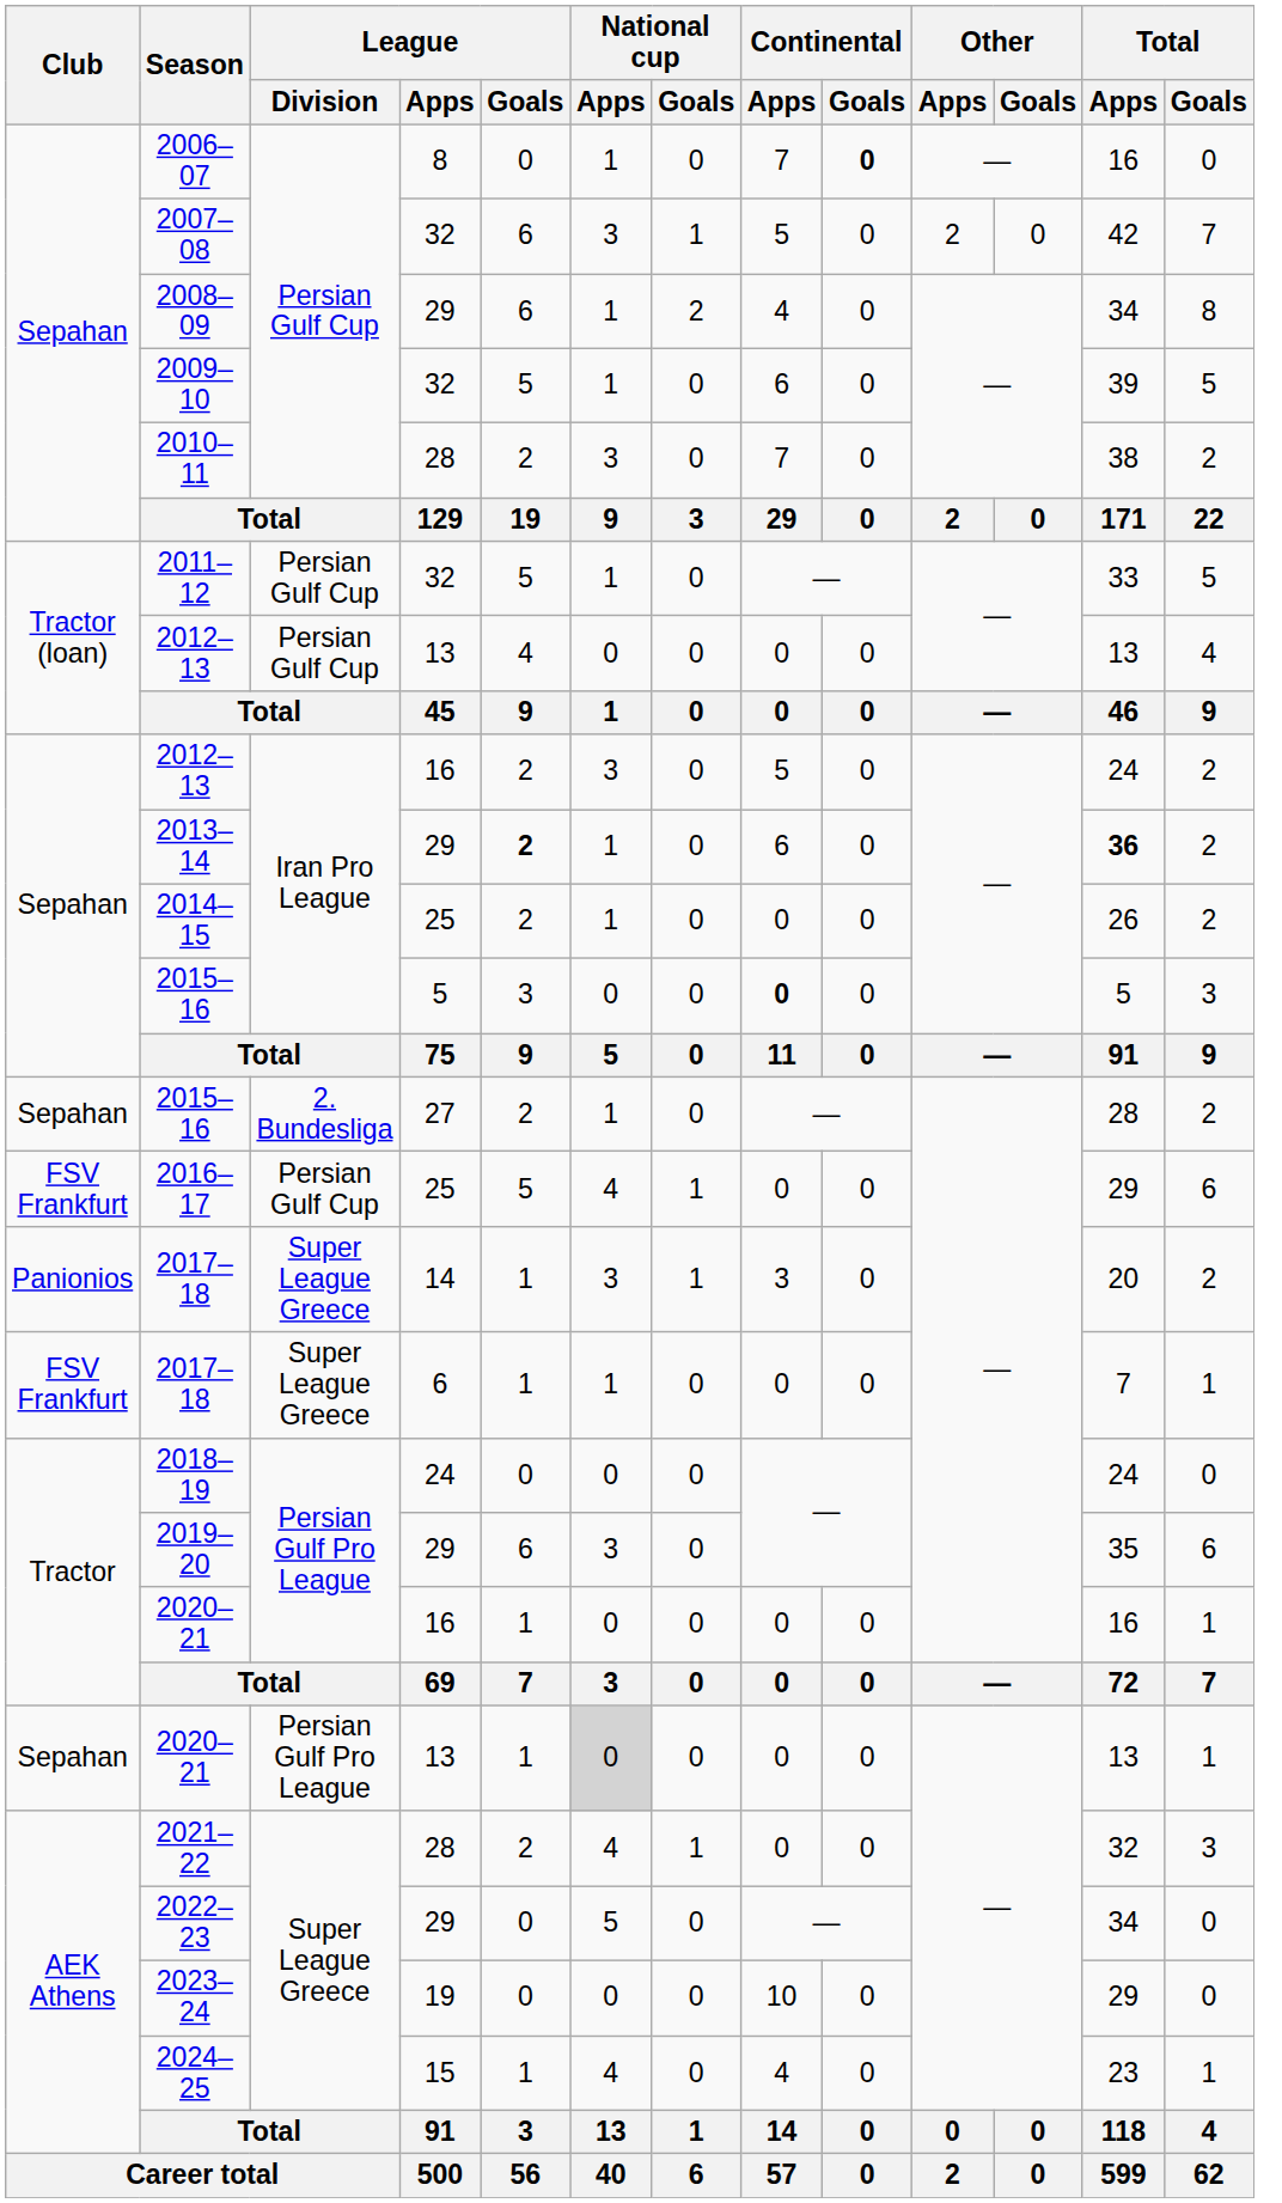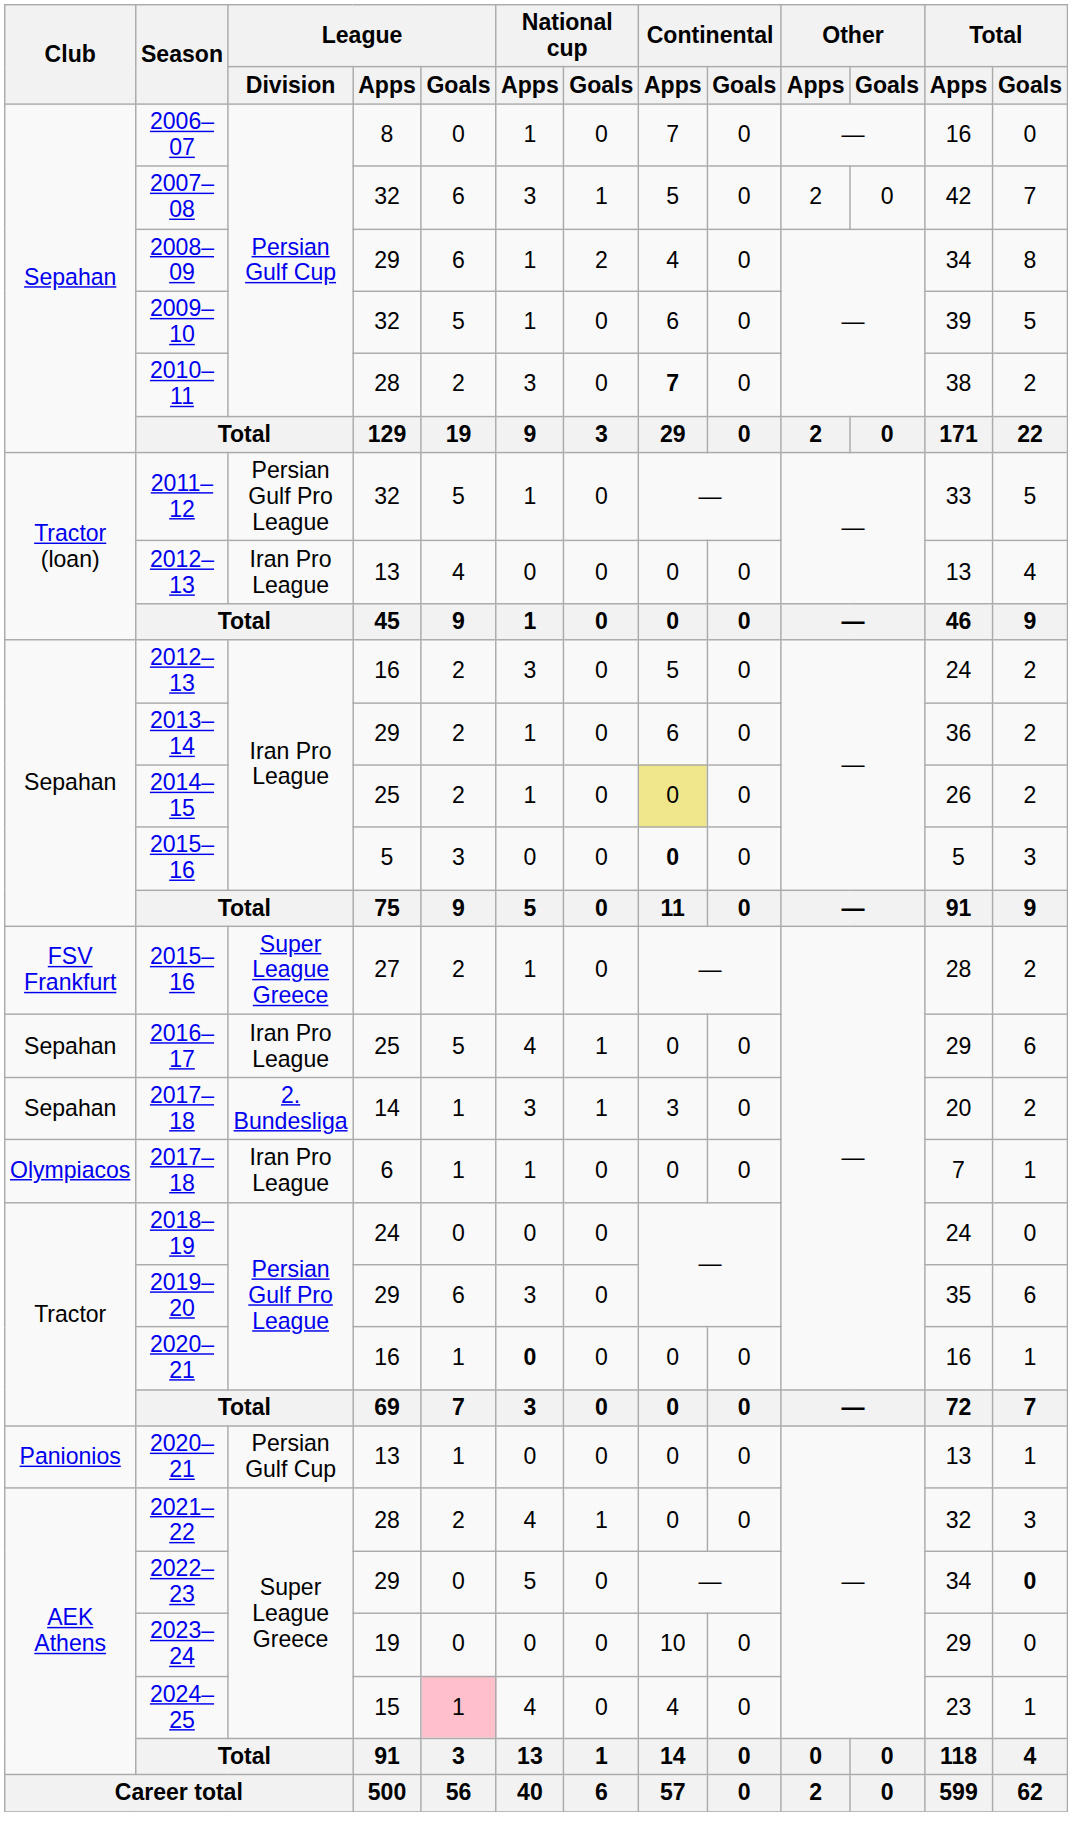 <table class="wikitable" style="text-align:center">
 <tr>
 <th rowspan="2">Club</th>
 <th rowspan="2">Season</th>
 <th colspan="3">League</th>
 <th colspan="2">National cup</th>
 <th colspan="2">Continental</th>
 <th colspan="2">Other</th>
 <th colspan="2">Total</th>
 </tr>
 <tr>
 <th>Division</th>
 <th>Apps</th>
 <th>Goals</th>
 <th>Apps</th>
 <th>Goals</th>
 <th>Apps</th>
 <th>Goals</th>
 <th>Apps</th>
 <th>Goals</th>
 <th>Apps</th>
 <th>Goals</th>
 </tr>
 <tr>
 <td rowspan="6"><a href='#'>Sepahan</a></td>
 <td><a href='#'>2006–07</a></td>
 <td rowspan="5"><a href='#'>Persian Gulf Cup</a></td>
 <td>8</td>
 <td>0</td>
 <td>1</td>
 <td>0</td>
 <td>7</td>
-<td><strong>0</strong></td>
+<td>0</td>
 <td colspan="2">—</td>
 <td>16</td>
 <td>0</td>
 </tr>
 <tr>
 <td><a href='#'>2007–08</a></td>
 <td>32</td>
 <td>6</td>
 <td>3</td>
 <td>1</td>
 <td>5</td>
 <td>0</td>
 <td>2</td>
 <td>0</td>
 <td>42</td>
 <td>7</td>
 </tr>
 <tr>
 <td><a href='#'>2008–09</a></td>
 <td>29</td>
 <td>6</td>
 <td>1</td>
 <td>2</td>
 <td>4</td>
 <td>0</td>
 <td colspan="2" rowspan="3">—</td>
 <td>34</td>
 <td>8</td>
 </tr>
 <tr>
 <td><a href='#'>2009–10</a></td>
 <td>32</td>
 <td>5</td>
 <td>1</td>
 <td>0</td>
 <td>6</td>
 <td>0</td>
 <td>39</td>
 <td>5</td>
 </tr>
 <tr>
 <td><a href='#'>2010–11</a></td>
 <td>28</td>
 <td>2</td>
 <td>3</td>
 <td>0</td>
-<td>7</td>
+<td><strong>7</strong></td>
 <td>0</td>
 <td>38</td>
 <td>2</td>
 </tr>
 <tr>
 <th colspan="2">Total</th>
 <th>129</th>
 <th>19</th>
 <th>9</th>
 <th>3</th>
 <th>29</th>
 <th>0</th>
 <th>2</th>
 <th>0</th>
 <th>171</th>
 <th>22</th>
 </tr>
 <tr>
 <td rowspan="3"><a href='#'>Tractor</a> (loan)</td>
 <td><a href='#'>2011–12</a></td>
-<td>Persian Gulf Cup</td>
+<td>Persian Gulf Pro League</td>
 <td>32</td>
 <td>5</td>
 <td>1</td>
 <td>0</td>
 <td colspan="2">—</td>
 <td colspan="2" rowspan="2">—</td>
 <td>33</td>
 <td>5</td>
 </tr>
 <tr>
 <td><a href='#'>2012–13</a></td>
-<td>Persian Gulf Cup</td>
+<td>Iran Pro League</td>
 <td>13</td>
 <td>4</td>
 <td>0</td>
 <td>0</td>
 <td>0</td>
 <td>0</td>
 <td>13</td>
 <td>4</td>
 </tr>
 <tr>
 <th colspan="2">Total</th>
 <th>45</th>
 <th>9</th>
 <th>1</th>
 <th>0</th>
 <th>0</th>
 <th>0</th>
 <th colspan="2">—</th>
 <th>46</th>
 <th>9</th>
 </tr>
 <tr>
 <td rowspan="5">Sepahan</td>
 <td><a href='#'>2012–13</a></td>
 <td rowspan="4">Iran Pro League</td>
 <td>16</td>
 <td>2</td>
 <td>3</td>
 <td>0</td>
 <td>5</td>
 <td>0</td>
 <td colspan="2" rowspan="4">—</td>
 <td>24</td>
 <td>2</td>
 </tr>
 <tr>
 <td><a href='#'>2013–14</a></td>
 <td>29</td>
-<td><strong>2</strong></td>
+<td>2</td>
 <td>1</td>
 <td>0</td>
 <td>6</td>
 <td>0</td>
-<td><strong>36</strong></td>
+<td>36</td>
 <td>2</td>
 </tr>
 <tr>
 <td><a href='#'>2014–15</a></td>
 <td>25</td>
 <td>2</td>
 <td>1</td>
 <td>0</td>
-<td>0</td>
+<td style="background: khaki;">0</td>
 <td>0</td>
 <td>26</td>
 <td>2</td>
 </tr>
 <tr>
 <td><a href='#'>2015–16</a></td>
 <td>5</td>
 <td>3</td>
 <td>0</td>
 <td>0</td>
 <td><strong>0</strong></td>
 <td>0</td>
 <td>5</td>
 <td>3</td>
 </tr>
 <tr>
 <th colspan="2">Total</th>
 <th>75</th>
 <th>9</th>
 <th>5</th>
 <th>0</th>
 <th>11</th>
 <th>0</th>
 <th colspan="2">—</th>
 <th>91</th>
 <th>9</th>
 </tr>
 <tr>
-<td>Sepahan</td>
+<td><a href='#'>FSV Frankfurt</a></td>
 <td><a href='#'>2015–16</a></td>
-<td><a href='#'>2. Bundesliga</a></td>
+<td><a href='#'>Super League Greece</a></td>
 <td>27</td>
 <td>2</td>
 <td>1</td>
 <td>0</td>
 <td colspan="2">—</td>
 <td colspan="2" rowspan="7">—</td>
 <td>28</td>
 <td>2</td>
 </tr>
 <tr>
-<td><a href='#'>FSV Frankfurt</a></td>
+<td>Sepahan</td>
 <td><a href='#'>2016–17</a></td>
-<td>Persian Gulf Cup</td>
+<td>Iran Pro League</td>
 <td>25</td>
 <td>5</td>
 <td>4</td>
 <td>1</td>
 <td>0</td>
 <td>0</td>
 <td>29</td>
 <td>6</td>
 </tr>
 <tr>
-<td><a href='#'>Panionios</a></td>
+<td>Sepahan</td>
 <td><a href='#'>2017–18</a></td>
-<td><a href='#'>Super League Greece</a></td>
+<td><a href='#'>2. Bundesliga</a></td>
 <td>14</td>
 <td>1</td>
 <td>3</td>
 <td>1</td>
 <td>3</td>
 <td>0</td>
 <td>20</td>
 <td>2</td>
 </tr>
 <tr>
-<td><a href='#'>FSV Frankfurt</a></td>
+<td><a href='#'>Olympiacos</a></td>
 <td><a href='#'>2017–18</a></td>
-<td>Super League Greece</td>
+<td>Iran Pro League</td>
 <td>6</td>
 <td>1</td>
 <td>1</td>
 <td>0</td>
 <td>0</td>
 <td>0</td>
 <td>7</td>
 <td>1</td>
 </tr>
 <tr>
 <td rowspan="4">Tractor</td>
 <td><a href='#'>2018–19</a></td>
 <td rowspan="3"><a href='#'>Persian Gulf Pro League</a></td>
 <td>24</td>
 <td>0</td>
 <td>0</td>
 <td>0</td>
 <td colspan="2" rowspan="2">—</td>
 <td>24</td>
 <td>0</td>
 </tr>
 <tr>
 <td><a href='#'>2019–20</a></td>
 <td>29</td>
 <td>6</td>
 <td>3</td>
 <td>0</td>
 <td>35</td>
 <td>6</td>
 </tr>
 <tr>
 <td><a href='#'>2020–21</a></td>
 <td>16</td>
 <td>1</td>
-<td>0</td>
+<td><strong>0</strong></td>
 <td>0</td>
 <td>0</td>
 <td>0</td>
 <td>16</td>
 <td>1</td>
 </tr>
 <tr>
 <th colspan="2">Total</th>
 <th>69</th>
 <th>7</th>
 <th>3</th>
 <th>0</th>
 <th>0</th>
 <th>0</th>
 <th colspan="2">—</th>
 <th>72</th>
 <th>7</th>
 </tr>
 <tr>
-<td>Sepahan</td>
+<td><a href='#'>Panionios</a></td>
 <td><a href='#'>2020–21</a></td>
-<td>Persian Gulf Pro League</td>
+<td>Persian Gulf Cup</td>
 <td>13</td>
 <td>1</td>
-<td style="background: lightgrey;">0</td>
+<td>0</td>
 <td>0</td>
 <td>0</td>
 <td>0</td>
 <td colspan="2" rowspan="5">—</td>
 <td>13</td>
 <td>1</td>
 </tr>
 <tr>
 <td rowspan="5"><a href='#'>AEK Athens</a></td>
 <td><a href='#'>2021–22</a></td>
 <td rowspan="4">Super League Greece</td>
 <td>28</td>
 <td>2</td>
 <td>4</td>
 <td>1</td>
 <td>0</td>
 <td>0</td>
 <td>32</td>
 <td>3</td>
 </tr>
 <tr>
 <td><a href='#'>2022–23</a></td>
 <td>29</td>
 <td>0</td>
 <td>5</td>
 <td>0</td>
 <td colspan="2">—</td>
 <td>34</td>
-<td>0</td>
+<td><strong>0</strong></td>
 </tr>
 <tr>
 <td><a href='#'>2023–24</a></td>
 <td>19</td>
 <td>0</td>
 <td>0</td>
 <td>0</td>
 <td>10</td>
 <td>0</td>
 <td>29</td>
 <td>0</td>
 </tr>
 <tr>
 <td><a href='#'>2024–25</a></td>
 <td>15</td>
-<td>1</td>
+<td style="background: pink;">1</td>
 <td>4</td>
 <td>0</td>
 <td>4</td>
 <td>0</td>
 <td>23</td>
 <td>1</td>
 </tr>
 <tr>
 <th colspan="2">Total</th>
 <th>91</th>
 <th>3</th>
 <th>13</th>
 <th>1</th>
 <th>14</th>
 <th>0</th>
 <th>0</th>
 <th>0</th>
 <th>118</th>
 <th>4</th>
 </tr>
 <tr>
 <th colspan="3">Career total</th>
 <th>500</th>
 <th>56</th>
 <th>40</th>
 <th>6</th>
 <th>57</th>
 <th>0</th>
 <th>2</th>
 <th>0</th>
 <th>599</th>
 <th>62</th>
 </tr>
 </table>
